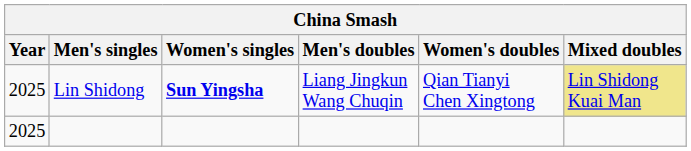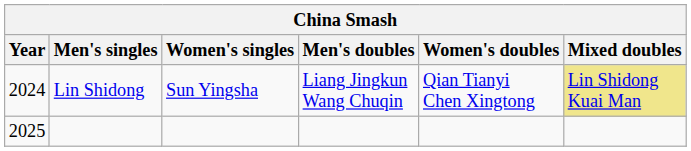 <table class="wikitable"style="font-size:95%">
 <tr>
 <th colspan="7">China Smash</th>
 </tr>
 <tr>
 <th>Year</th>
 <th>Men's singles</th>
 <th>Women's singles</th>
 <th>Men's doubles</th>
 <th>Women's doubles</th>
 <th>Mixed doubles</th>
 </tr>
 <tr>
-<td>2025</td>
+<td>2024</td>
 <td> <a href='#'>Lin Shidong</a></td>
-<td><strong> <a href='#'>Sun Yingsha</a></strong></td>
+<td> <a href='#'>Sun Yingsha</a></td>
 <td> <a href='#'>Liang Jingkun</a><br> <a href='#'>Wang Chuqin</a></td>
 <td> <a href='#'>Qian Tianyi</a><br> <a href='#'>Chen Xingtong</a></td>
 <td style="background: khaki;"> <a href='#'>Lin Shidong</a><br> <a href='#'>Kuai Man</a></td>
 </tr>
 <tr>
 <td>2025</td>
 <td></td>
 <td></td>
 <td></td>
 <td></td>
 <td></td>
 </tr>
 </table>
